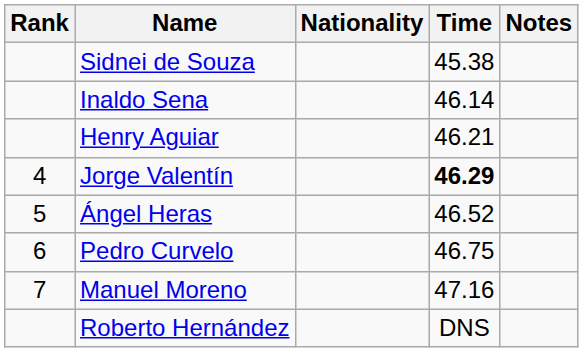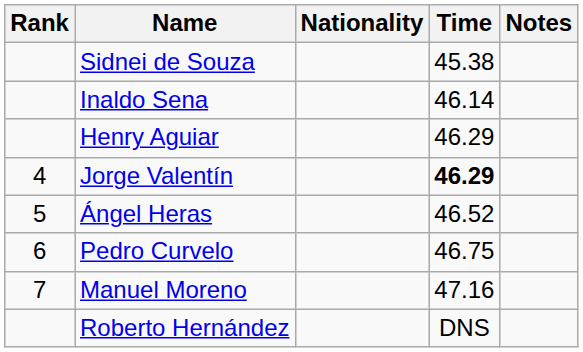 <table class="wikitable sortable" style="text-align:center">
 <tr>
 <th>Rank</th>
 <th>Name</th>
 <th>Nationality</th>
 <th>Time</th>
 <th>Notes</th>
 </tr>
 <tr>
 <td align=center></td>
 <td align=left><a href='#'>Sidnei de Souza</a></td>
 <td align=left></td>
 <td>45.38</td>
 <td></td>
 </tr>
 <tr>
 <td align=center></td>
 <td align=left><a href='#'>Inaldo Sena</a></td>
 <td align=left></td>
 <td>46.14</td>
 <td></td>
 </tr>
 <tr>
 <td align=center></td>
 <td align=left><a href='#'>Henry Aguiar</a></td>
 <td align=left></td>
-<td>46.21</td>
+<td>46.29</td>
 <td></td>
 </tr>
 <tr>
 <td align=center>4</td>
 <td align=left><a href='#'>Jorge Valentín</a></td>
 <td align=left></td>
 <td><strong>46.29</strong></td>
 <td></td>
 </tr>
 <tr>
 <td align=center>5</td>
 <td align=left><a href='#'>Ángel Heras</a></td>
 <td align=left></td>
 <td>46.52</td>
 <td></td>
 </tr>
 <tr>
 <td align=center>6</td>
 <td align=left><a href='#'>Pedro Curvelo</a></td>
 <td align=left></td>
 <td>46.75</td>
 <td></td>
 </tr>
 <tr>
 <td align=center>7</td>
 <td align=left><a href='#'>Manuel Moreno</a></td>
 <td align=left></td>
 <td>47.16</td>
 <td></td>
 </tr>
 <tr>
 <td align=center></td>
 <td align=left><a href='#'>Roberto Hernández</a></td>
 <td align=left></td>
 <td>DNS</td>
 <td></td>
 </tr>
 </table>
